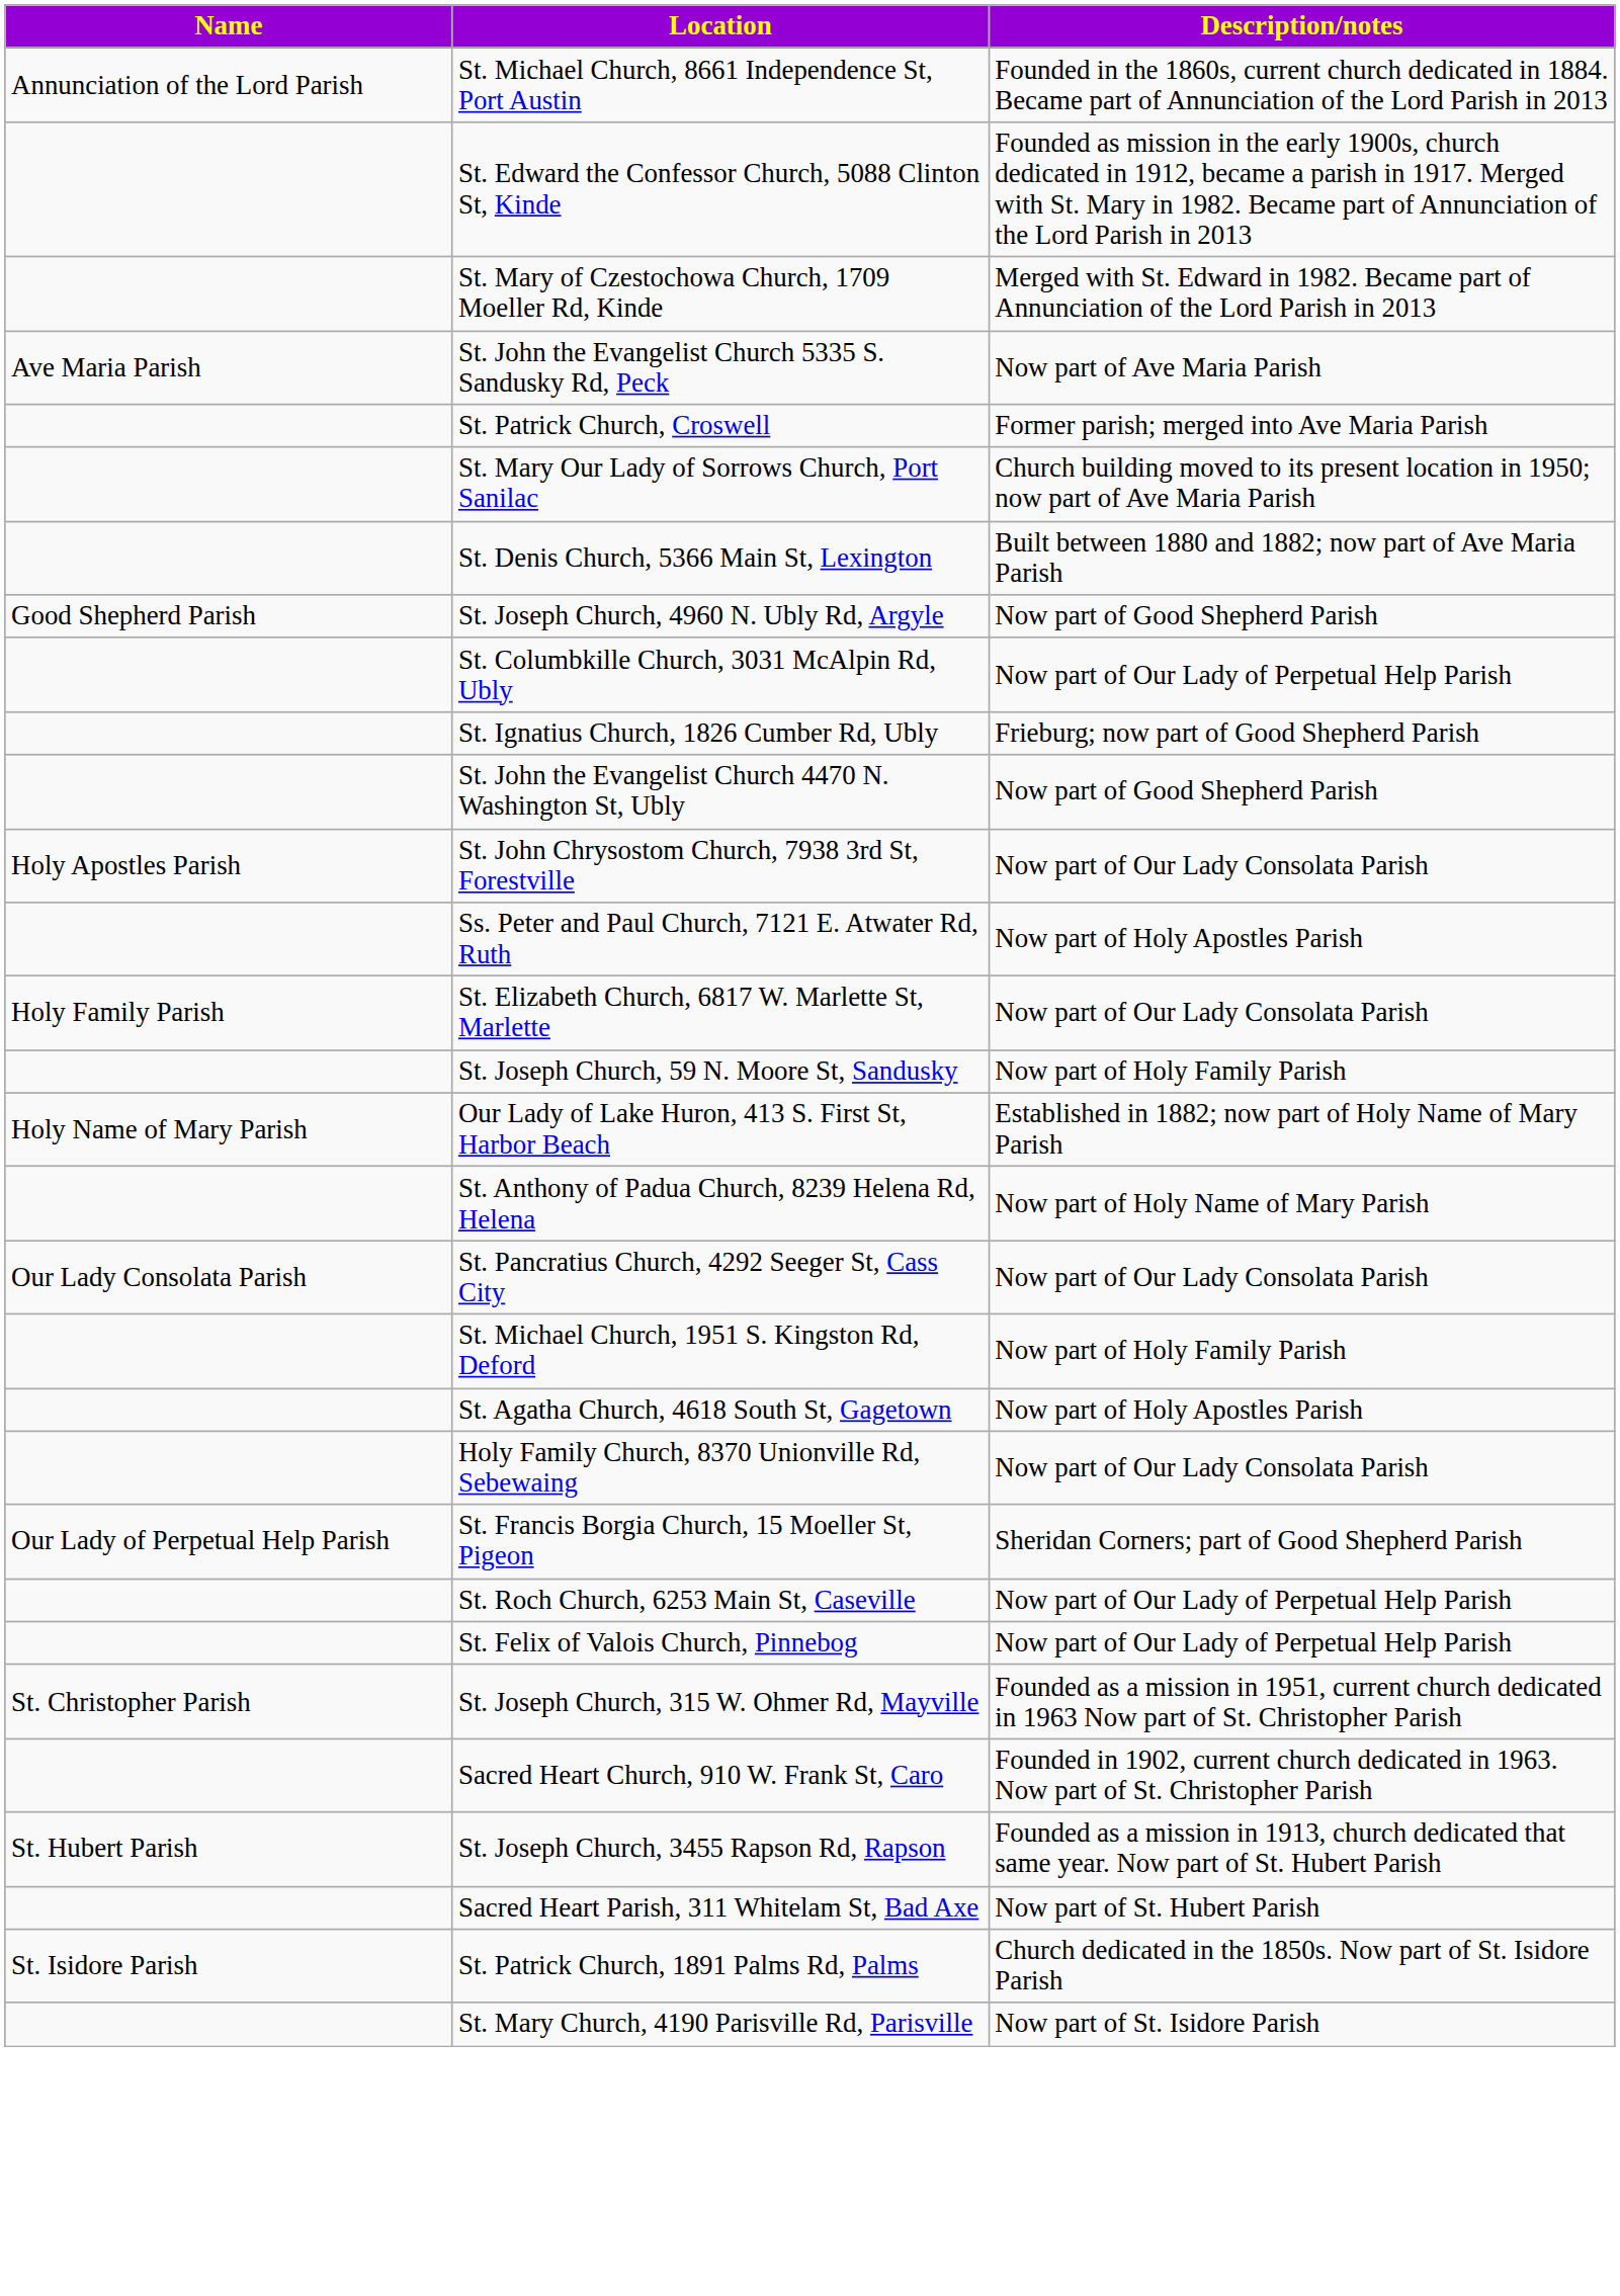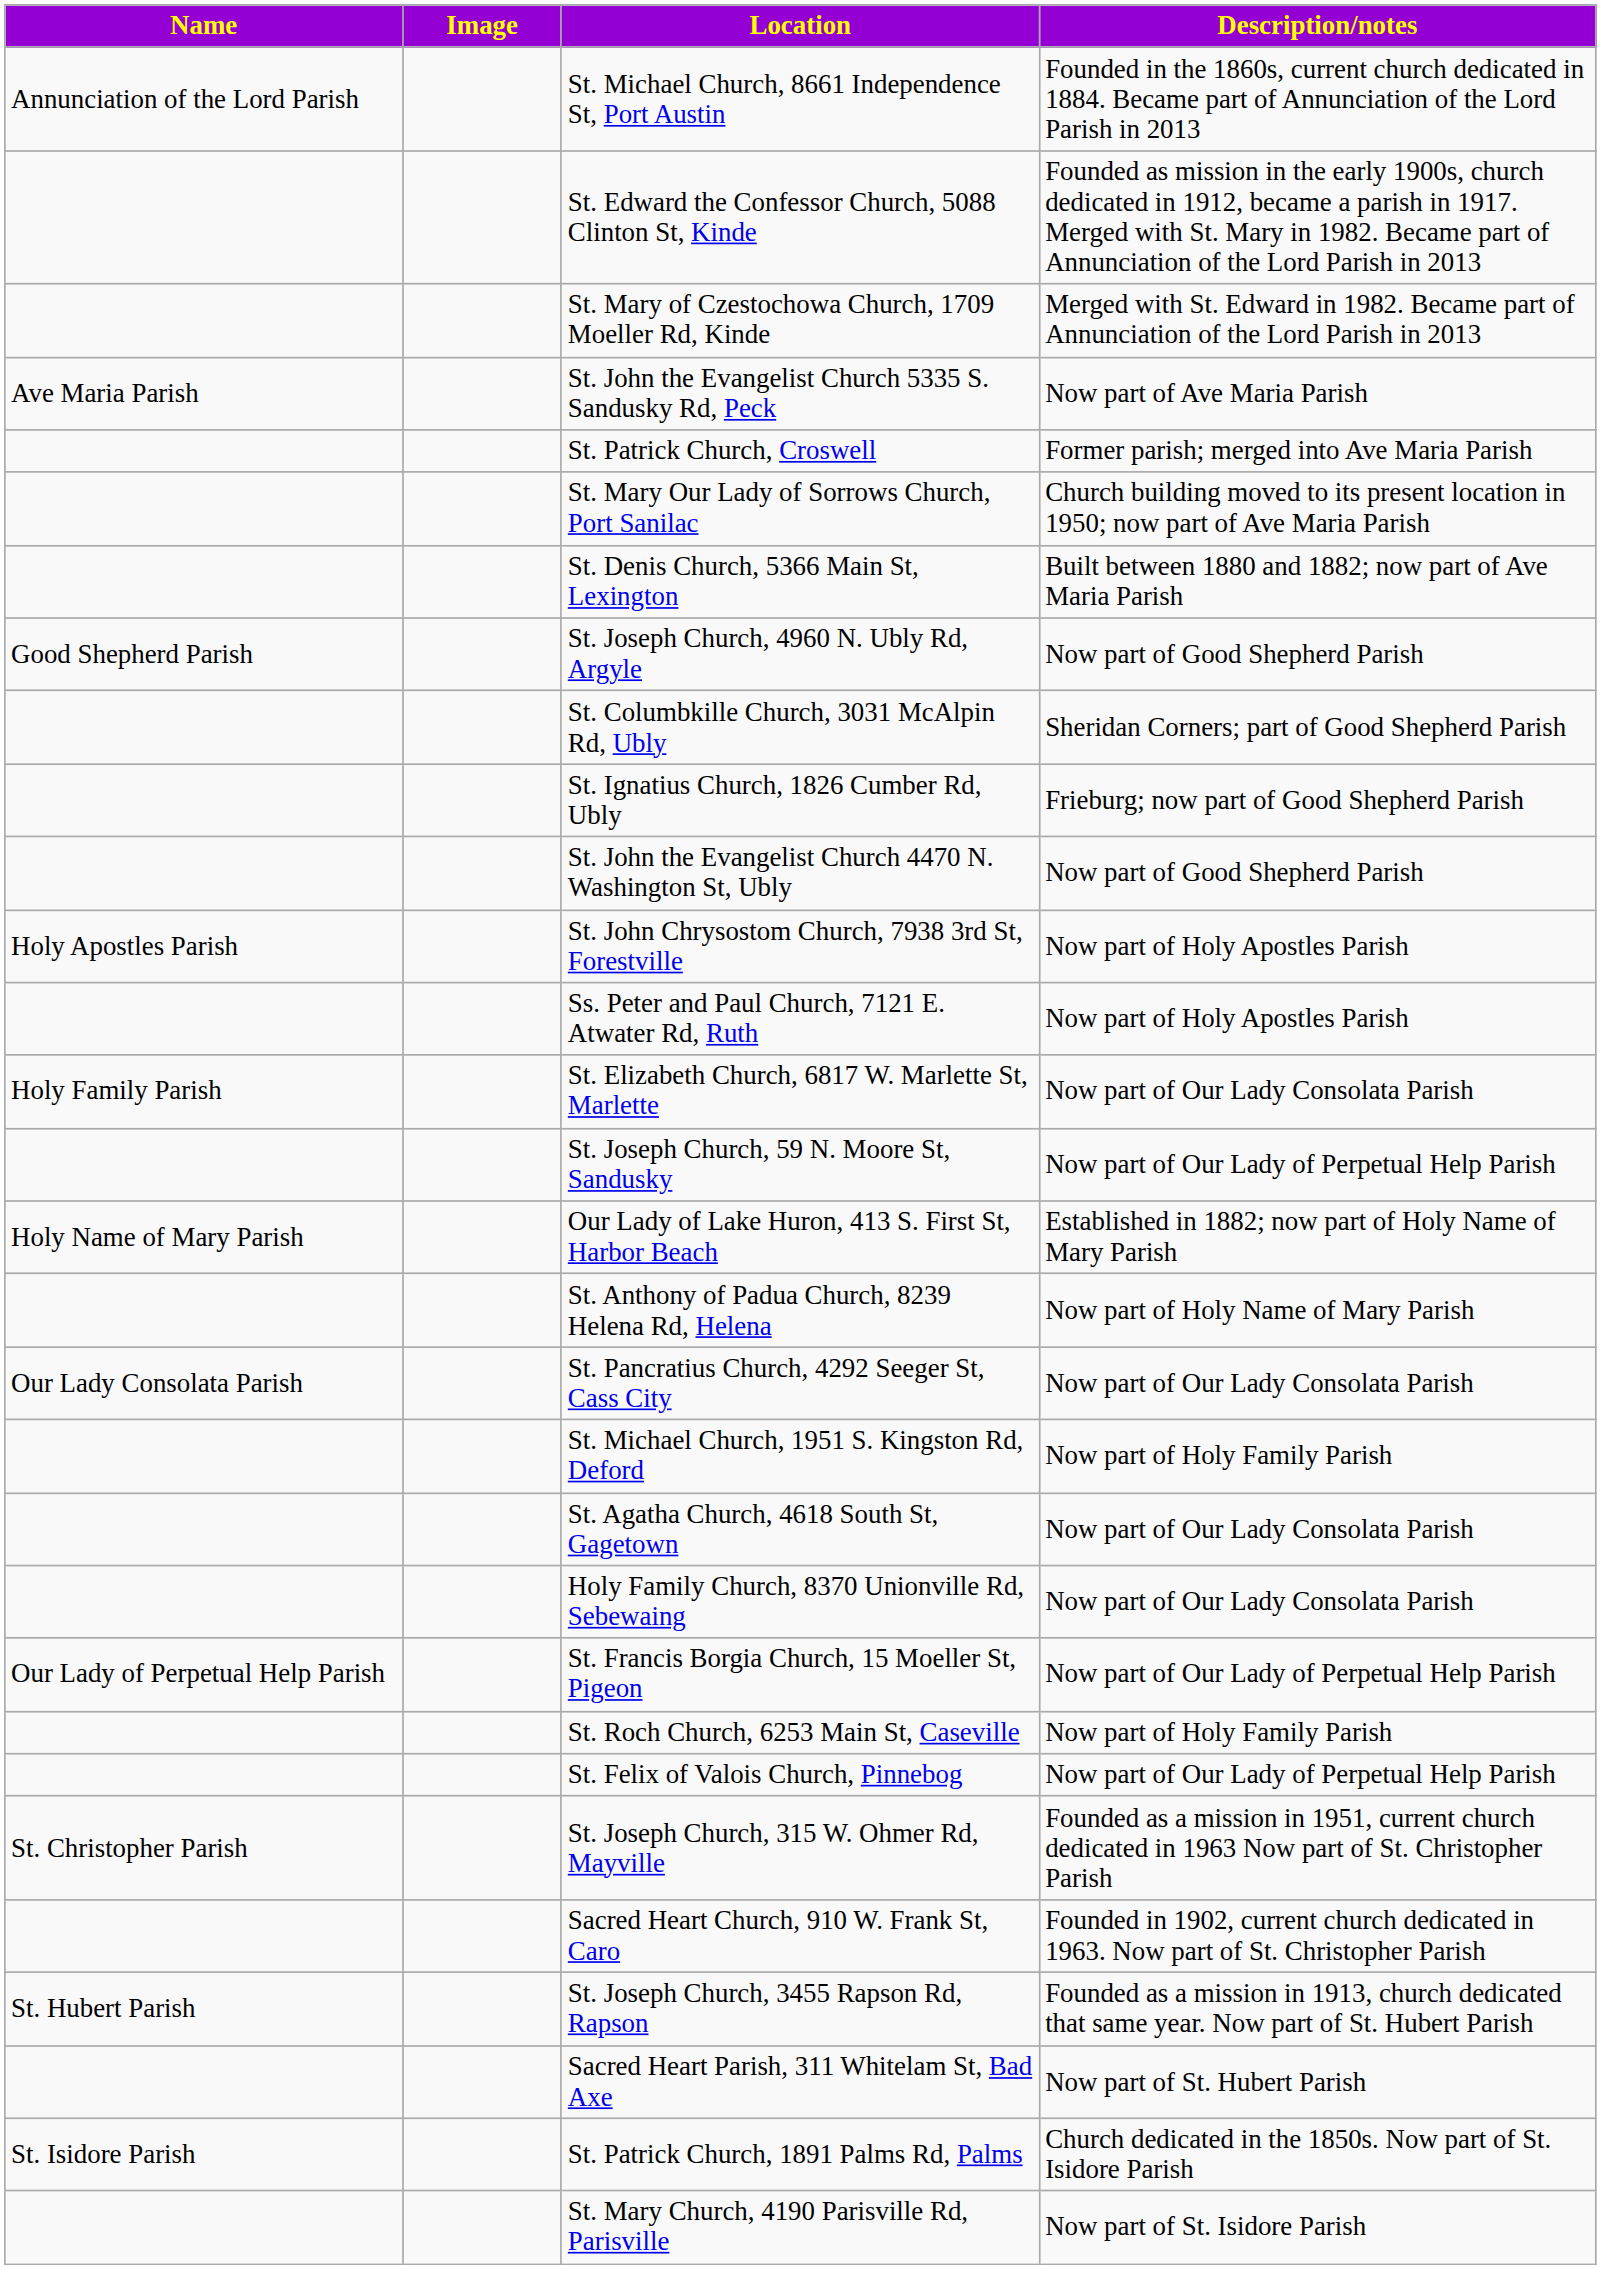 <table class="wikitable sortable" style="width:75%">
 <tr>
 <th style="background:darkviolet; color:yellow;" width="25%"><strong>Name</strong></th>
+<th style="background:darkviolet; color:yellow;" width="10%"><strong>Image</strong></th>
 <th style="background:darkviolet; color:yellow;" width="30%"><strong>Location</strong></th>
 <th style="background:darkviolet; color:yellow;" width="35%"><strong>Description/notes</strong></th>
 </tr>
 <tr>
 <td>Annunciation of the Lord Parish</td>
+<td></td>
 <td>St. Michael Church, 8661 Independence St, <a href='#'>Port Austin</a></td>
 <td>Founded in the 1860s, current church dedicated in 1884. Became part of Annunciation of the Lord Parish in 2013</td>
 </tr>
 <tr>
+<td></td>
 <td></td>
 <td>St. Edward the Confessor Church, 5088 Clinton St, <a href='#'>Kinde</a></td>
 <td>Founded as mission in the early 1900s, church dedicated in 1912, became a parish in 1917. Merged with St. Mary in 1982.  Became part of Annunciation of the Lord Parish in 2013</td>
 </tr>
 <tr>
 <td></td>
+<td></td>
 <td>St. Mary of Czestochowa Church, 1709 Moeller Rd, Kinde</td>
 <td>Merged with St. Edward in 1982.  Became part of Annunciation of the Lord Parish in 2013</td>
 </tr>
 <tr>
 <td>Ave Maria Parish</td>
+<td></td>
 <td>St. John the Evangelist Church 5335 S. Sandusky Rd, <a href='#'>Peck</a></td>
 <td>Now part of Ave Maria Parish</td>
 </tr>
 <tr>
+<td></td>
 <td></td>
 <td>St. Patrick Church, <a href='#'>Croswell</a></td>
 <td>Former parish; merged into Ave Maria Parish</td>
 </tr>
 <tr>
 <td></td>
+<td></td>
 <td>St. Mary Our Lady of Sorrows Church, <a href='#'>Port Sanilac</a></td>
 <td>Church building moved to its present location in 1950; now part of Ave Maria Parish</td>
 </tr>
 <tr>
+<td></td>
 <td></td>
 <td>St. Denis Church, 5366 Main St, <a href='#'>Lexington</a></td>
 <td>Built between 1880 and 1882; now part of Ave Maria Parish</td>
 </tr>
 <tr>
 <td>Good Shepherd Parish</td>
+<td></td>
 <td>St. Joseph Church, 4960 N. Ubly Rd, <a href='#'>Argyle</a></td>
 <td>Now part of Good Shepherd Parish</td>
 </tr>
 <tr>
 <td></td>
+<td></td>
 <td>St. Columbkille Church, 3031 McAlpin Rd, <a href='#'>Ubly</a></td>
-<td>Now part of Our Lady of Perpetual Help Parish</td>
+<td>Sheridan Corners; part of Good Shepherd Parish</td>
 </tr>
 <tr>
+<td></td>
 <td></td>
 <td>St. Ignatius Church, 1826 Cumber Rd, Ubly</td>
 <td>Frieburg; now part of Good Shepherd Parish</td>
 </tr>
 <tr>
 <td></td>
+<td></td>
 <td>St. John the Evangelist Church 4470 N. Washington St, Ubly</td>
 <td>Now part of Good Shepherd Parish</td>
 </tr>
 <tr>
 <td>Holy Apostles Parish</td>
+<td></td>
 <td>St. John Chrysostom Church, 7938 3rd St, <a href='#'>Forestville</a></td>
-<td>Now part of Our Lady Consolata Parish</td>
+<td>Now part of Holy Apostles Parish</td>
 </tr>
 <tr>
+<td></td>
 <td></td>
 <td>Ss. Peter and Paul Church, 7121 E. Atwater Rd, <a href='#'>Ruth</a></td>
 <td>Now part of Holy Apostles Parish</td>
 </tr>
 <tr>
 <td>Holy Family Parish</td>
+<td></td>
 <td>St. Elizabeth Church, 6817 W. Marlette St, <a href='#'>Marlette</a></td>
 <td>Now part of Our Lady Consolata Parish</td>
 </tr>
 <tr>
 <td></td>
+<td></td>
 <td>St. Joseph Church, 59 N. Moore St, <a href='#'>Sandusky</a></td>
-<td>Now part of Holy Family Parish</td>
+<td>Now part of Our Lady of Perpetual Help Parish</td>
 </tr>
 <tr>
 <td>Holy Name of Mary Parish</td>
+<td></td>
 <td>Our Lady of Lake Huron, 413 S. First St, <a href='#'>Harbor Beach</a></td>
 <td>Established in 1882; now part of Holy Name of Mary Parish</td>
 </tr>
 <tr>
+<td></td>
 <td></td>
 <td>St. Anthony of Padua Church, 8239 Helena Rd, <a href='#'>Helena</a></td>
 <td>Now part of Holy Name of Mary Parish</td>
 </tr>
 <tr>
 <td>Our Lady Consolata Parish</td>
+<td></td>
 <td>St. Pancratius Church, 4292 Seeger St, <a href='#'>Cass City</a></td>
 <td>Now part of Our Lady Consolata Parish</td>
 </tr>
 <tr>
+<td></td>
 <td></td>
 <td>St. Michael Church, 1951 S. Kingston Rd, <a href='#'>Deford</a></td>
 <td>Now part of Holy Family Parish</td>
 </tr>
 <tr>
 <td></td>
+<td></td>
 <td>St. Agatha Church, 4618 South St, <a href='#'>Gagetown</a></td>
-<td>Now part of Holy Apostles Parish</td>
+<td>Now part of Our Lady Consolata Parish</td>
 </tr>
 <tr>
+<td></td>
 <td></td>
 <td>Holy Family Church, 8370 Unionville Rd, <a href='#'>Sebewaing</a></td>
 <td>Now part of Our Lady Consolata Parish</td>
 </tr>
 <tr>
 <td>Our Lady of Perpetual Help Parish</td>
+<td></td>
 <td>St. Francis Borgia Church, 15 Moeller St, <a href='#'>Pigeon</a></td>
-<td>Sheridan Corners; part of Good Shepherd Parish</td>
+<td>Now part of Our Lady of Perpetual Help Parish</td>
 </tr>
 <tr>
 <td></td>
+<td></td>
 <td>St. Roch Church, 6253 Main St, <a href='#'>Caseville</a></td>
-<td>Now part of Our Lady of Perpetual Help Parish</td>
+<td>Now part of Holy Family Parish</td>
 </tr>
 <tr>
+<td></td>
 <td></td>
 <td>St. Felix of Valois Church, <a href='#'>Pinnebog</a></td>
 <td>Now part of Our Lady of Perpetual Help Parish</td>
 </tr>
 <tr>
 <td>St. Christopher Parish</td>
+<td></td>
 <td>St. Joseph Church, 315 W. Ohmer Rd, <a href='#'>Mayville</a></td>
 <td>Founded as a mission in 1951, current church dedicated in 1963 Now part of St. Christopher Parish</td>
 </tr>
 <tr>
+<td></td>
 <td></td>
 <td>Sacred Heart Church, 910 W. Frank St, <a href='#'>Caro</a></td>
 <td>Founded in 1902, current church dedicated in 1963. Now part of St. Christopher Parish</td>
 </tr>
 <tr>
 <td>St. Hubert Parish</td>
+<td></td>
 <td>St. Joseph Church, 3455 Rapson Rd, <a href='#'>Rapson</a></td>
 <td>Founded as a mission in 1913, church dedicated that same year. Now part of St. Hubert Parish</td>
 </tr>
 <tr>
+<td></td>
 <td></td>
 <td>Sacred Heart Parish, 311 Whitelam St, <a href='#'>Bad Axe</a></td>
 <td>Now part of St. Hubert Parish</td>
 </tr>
 <tr>
 <td>St. Isidore Parish</td>
+<td></td>
 <td>St. Patrick Church, 1891 Palms Rd, <a href='#'>Palms</a></td>
 <td>Church dedicated in the 1850s. Now part of St. Isidore Parish</td>
 </tr>
 <tr>
 <td></td>
+<td></td>
 <td>St. Mary Church, 4190 Parisville Rd, <a href='#'>Parisville</a></td>
 <td>Now part of St. Isidore Parish</td>
 </tr>
 </table>
